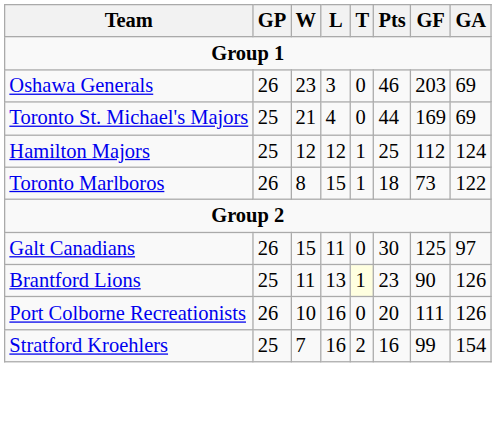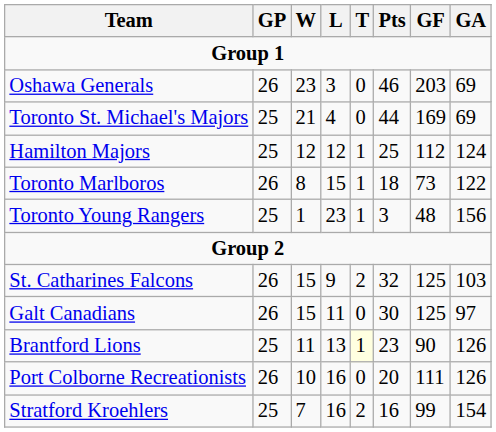 <table class="wikitable">
 <tr>
 <th>Team</th>
 <th>GP</th>
 <th>W</th>
 <th>L</th>
 <th>T</th>
 <th>Pts</th>
 <th>GF</th>
 <th>GA</th>
 </tr>
 <tr>
 <td colspan="8" align="center"><strong>Group 1</strong></td>
 </tr>
 <tr>
 <td><a href='#'>Oshawa Generals</a></td>
 <td>26</td>
 <td>23</td>
 <td>3</td>
 <td>0</td>
 <td>46</td>
 <td>203</td>
 <td>69</td>
 </tr>
 <tr>
 <td><a href='#'>Toronto St. Michael's Majors</a></td>
 <td>25</td>
 <td>21</td>
 <td>4</td>
 <td>0</td>
 <td>44</td>
 <td>169</td>
 <td>69</td>
 </tr>
 <tr>
 <td><a href='#'>Hamilton Majors</a></td>
 <td>25</td>
 <td>12</td>
 <td>12</td>
 <td>1</td>
 <td>25</td>
 <td>112</td>
 <td>124</td>
 </tr>
 <tr>
 <td><a href='#'>Toronto Marlboros</a></td>
 <td>26</td>
 <td>8</td>
 <td>15</td>
 <td>1</td>
 <td>18</td>
 <td>73</td>
 <td>122</td>
 </tr>
 <tr>
+<td><a href='#'>Toronto Young Rangers</a></td>
+<td>25</td>
+<td>1</td>
+<td>23</td>
+<td>1</td>
+<td>3</td>
+<td>48</td>
+<td>156</td>
+</tr>
+<tr>
 <td colspan="8" align="center"><strong>Group 2</strong></td>
+</tr>
+<tr>
+<td><a href='#'>St. Catharines Falcons</a></td>
+<td>26</td>
+<td>15</td>
+<td>9</td>
+<td>2</td>
+<td>32</td>
+<td>125</td>
+<td>103</td>
 </tr>
 <tr>
 <td><a href='#'>Galt Canadians</a></td>
 <td>26</td>
 <td>15</td>
 <td>11</td>
 <td>0</td>
 <td>30</td>
 <td>125</td>
 <td>97</td>
 </tr>
 <tr>
 <td><a href='#'>Brantford Lions</a></td>
 <td>25</td>
 <td>11</td>
 <td>13</td>
 <td style="background: lightyellow;">1</td>
 <td>23</td>
 <td>90</td>
 <td>126</td>
 </tr>
 <tr>
 <td><a href='#'>Port Colborne Recreationists</a></td>
 <td>26</td>
 <td>10</td>
 <td>16</td>
 <td>0</td>
 <td>20</td>
 <td>111</td>
 <td>126</td>
 </tr>
 <tr>
 <td><a href='#'>Stratford Kroehlers</a></td>
 <td>25</td>
 <td>7</td>
 <td>16</td>
 <td>2</td>
 <td>16</td>
 <td>99</td>
 <td>154</td>
 </tr>
 </table>
